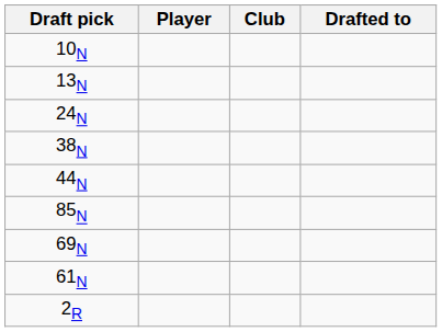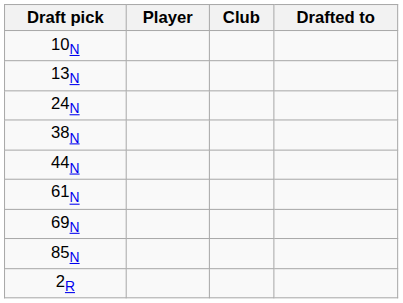 <table class="wikitable sortable" style="width:30%">
 <tr>
 <th class="unsortable">Draft pick</th>
 <th>Player</th>
 <th>Club</th>
 <th>Drafted to</th>
 </tr>
 <tr>
 <td align=center>10<sub><a href='#'>N</a></sub></td>
 <td></td>
 <td></td>
 <td></td>
 </tr>
 <tr>
 <td align=center>13<sub><a href='#'>N</a></sub></td>
 <td></td>
 <td></td>
 <td></td>
 </tr>
 <tr>
 <td align=center>24<sub><a href='#'>N</a></sub></td>
 <td></td>
 <td></td>
 <td></td>
 </tr>
 <tr>
 <td align=center>38<sub><a href='#'>N</a></sub></td>
 <td></td>
 <td></td>
 <td></td>
 </tr>
 <tr>
 <td align=center>44<sub><a href='#'>N</a></sub></td>
 <td></td>
 <td></td>
 <td></td>
 </tr>
 <tr>
-<td align=center>85<sub><a href='#'>N</a></sub></td>
+<td align=center>61<sub><a href='#'>N</a></sub></td>
 <td></td>
 <td></td>
 <td></td>
 </tr>
 <tr>
 <td align=center>69<sub><a href='#'>N</a></sub></td>
 <td></td>
 <td></td>
 <td></td>
 </tr>
 <tr>
-<td align=center>61<sub><a href='#'>N</a></sub></td>
+<td align=center>85<sub><a href='#'>N</a></sub></td>
 <td></td>
 <td></td>
 <td></td>
 </tr>
 <tr>
 <td align=center>2<sub><a href='#'>R</a></sub></td>
 <td></td>
 <td></td>
 <td></td>
 </tr>
 </table>
